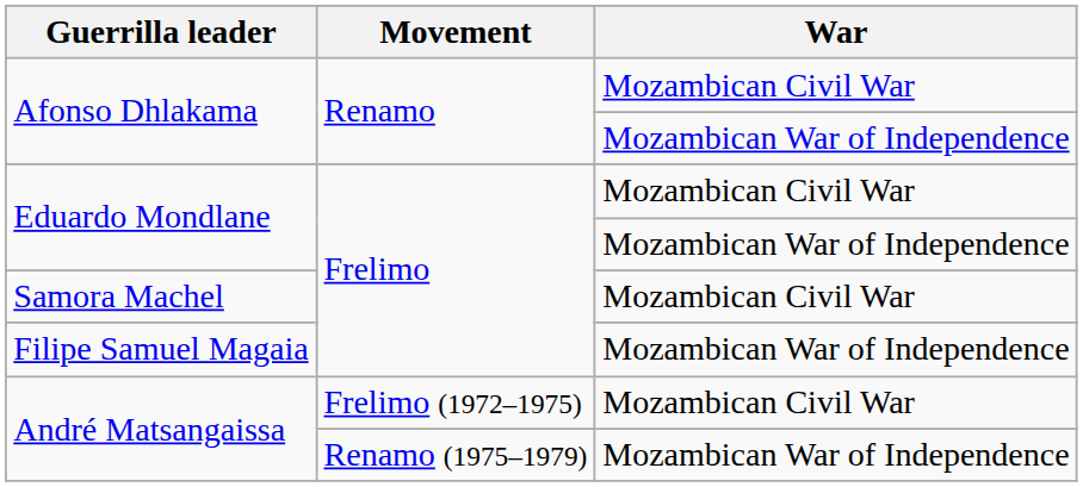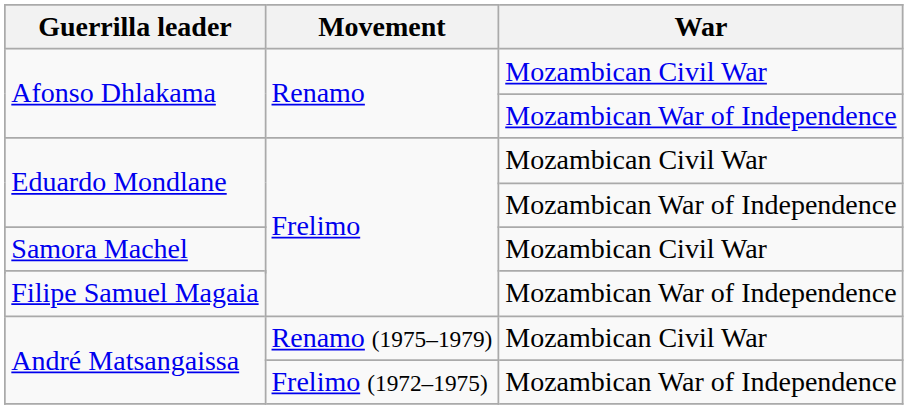 <table class="wikitable">
 <tr>
 <th>Guerrilla leader</th>
 <th>Movement</th>
 <th>War</th>
 </tr>
 <tr>
 <td rowspan="2"><a href='#'>Afonso Dhlakama</a></td>
 <td rowspan="2"><a href='#'>Renamo</a></td>
 <td><a href='#'>Mozambican Civil War</a></td>
 </tr>
 <tr>
 <td><a href='#'>Mozambican War of Independence</a></td>
 </tr>
 <tr>
 <td rowspan="2"><a href='#'>Eduardo Mondlane</a></td>
 <td rowspan="5"><a href='#'>Frelimo</a></td>
 <td>Mozambican Civil War</td>
 </tr>
 <tr>
 <td>Mozambican War of Independence</td>
 </tr>
 <tr>
 <td rowspan="2"><a href='#'>Samora Machel</a></td>
 <td>Mozambican Civil War</td>
 </tr>
 <tr>
 <td rowspan="2">Mozambican War of Independence</td>
 </tr>
 <tr>
 <td><a href='#'>Filipe Samuel Magaia</a></td>
 </tr>
 <tr>
 <td rowspan="2"><a href='#'>André Matsangaissa</a></td>
-<td><a href='#'>Frelimo</a> <small>(1972–1975)</small></td>
+<td><a href='#'>Renamo</a> <small>(1975–1979)</small></td>
 <td>Mozambican Civil War</td>
 </tr>
 <tr>
-<td><a href='#'>Renamo</a> <small>(1975–1979)</small></td>
+<td><a href='#'>Frelimo</a> <small>(1972–1975)</small></td>
 <td>Mozambican War of Independence</td>
 </tr>
 </table>
